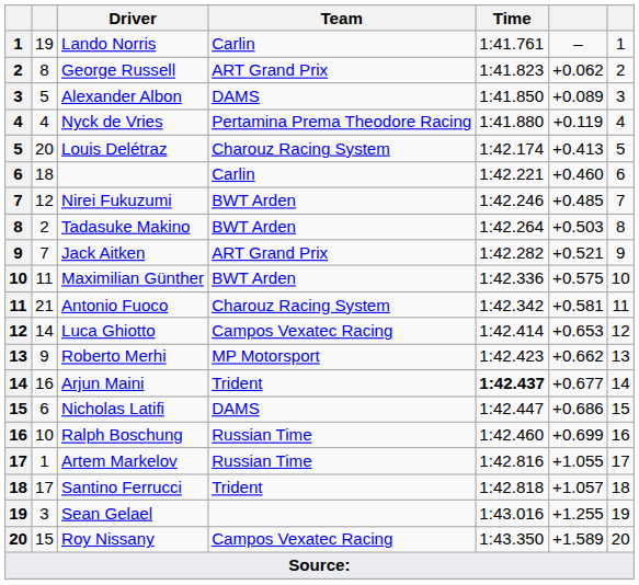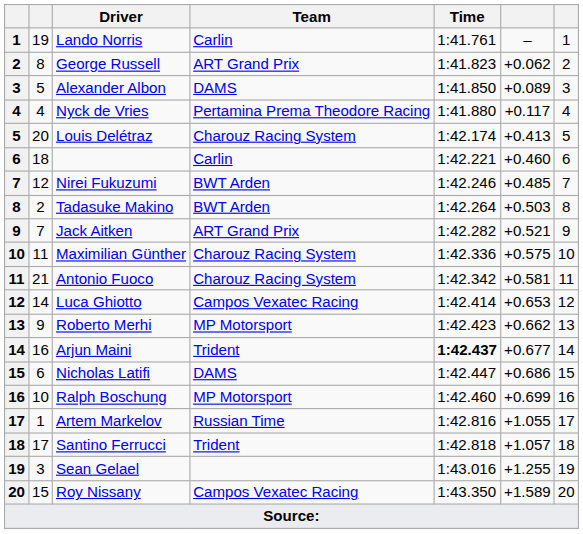 <table class="wikitable" style="font-size:85%">
 <tr>
 <th scope="col"></th>
 <th scope="col"></th>
 <th scope="col">Driver</th>
 <th scope="col">Team</th>
 <th scope="col">Time</th>
 <th scope="col"></th>
 <th scope="col"></th>
 </tr>
 <tr>
 <th scope="row">1</th>
 <td align="center">19</td>
 <td> <a href='#'>Lando Norris</a></td>
 <td><a href='#'>Carlin</a></td>
 <td>1:41.761</td>
 <td align="center">–</td>
 <td align="center">1</td>
 </tr>
 <tr>
 <th scope="row">2</th>
 <td align="center">8</td>
 <td> <a href='#'>George Russell</a></td>
 <td><a href='#'>ART Grand Prix</a></td>
 <td>1:41.823</td>
 <td align="center">+0.062</td>
 <td align="center">2</td>
 </tr>
 <tr>
 <th scope="row">3</th>
 <td align="center">5</td>
 <td> <a href='#'>Alexander Albon</a></td>
 <td><a href='#'>DAMS</a></td>
 <td>1:41.850</td>
 <td align="center">+0.089</td>
 <td align="center">3</td>
 </tr>
 <tr>
 <th scope="row">4</th>
 <td align="center">4</td>
 <td> <a href='#'>Nyck de Vries</a></td>
 <td><a href='#'>Pertamina Prema Theodore Racing</a></td>
 <td>1:41.880</td>
-<td align="center">+0.119</td>
+<td align="center">+0.117</td>
 <td align="center">4</td>
 </tr>
 <tr>
 <th scope="row">5</th>
 <td align="center">20</td>
 <td> <a href='#'>Louis Delétraz</a></td>
 <td><a href='#'>Charouz Racing System</a></td>
 <td>1:42.174</td>
 <td align="center">+0.413</td>
 <td align="center">5</td>
 </tr>
 <tr>
 <th scope="row">6</th>
 <td align="center">18</td>
 <td></td>
 <td><a href='#'>Carlin</a></td>
 <td>1:42.221</td>
 <td align="center">+0.460</td>
 <td align="center">6</td>
 </tr>
 <tr>
 <th scope="row">7</th>
 <td align="center">12</td>
 <td> <a href='#'>Nirei Fukuzumi</a></td>
 <td><a href='#'>BWT Arden</a></td>
 <td>1:42.246</td>
 <td align="center">+0.485</td>
 <td align="center">7</td>
 </tr>
 <tr>
 <th scope="row">8</th>
 <td align="center">2</td>
 <td> <a href='#'>Tadasuke Makino</a></td>
 <td><a href='#'>BWT Arden</a></td>
 <td>1:42.264</td>
 <td align="center">+0.503</td>
 <td align="center">8</td>
 </tr>
 <tr>
 <th scope="row">9</th>
 <td align="center">7</td>
 <td> <a href='#'>Jack Aitken</a></td>
 <td><a href='#'>ART Grand Prix</a></td>
 <td>1:42.282</td>
 <td align="center">+0.521</td>
 <td align="center">9</td>
 </tr>
 <tr>
 <th scope="row">10</th>
 <td align="center">11</td>
 <td> <a href='#'>Maximilian Günther</a></td>
-<td><a href='#'>BWT Arden</a></td>
+<td><a href='#'>Charouz Racing System</a></td>
 <td>1:42.336</td>
 <td align="center">+0.575</td>
 <td align="center">10</td>
 </tr>
 <tr>
 <th scope="row">11</th>
 <td align="center">21</td>
 <td> <a href='#'>Antonio Fuoco</a></td>
 <td><a href='#'>Charouz Racing System</a></td>
 <td>1:42.342</td>
 <td align="center">+0.581</td>
 <td align="center">11</td>
 </tr>
 <tr>
 <th scope="row">12</th>
 <td align="center">14</td>
 <td> <a href='#'>Luca Ghiotto</a></td>
 <td><a href='#'>Campos Vexatec Racing</a></td>
 <td>1:42.414</td>
 <td align="center">+0.653</td>
 <td align="center">12</td>
 </tr>
 <tr>
 <th scope="row">13</th>
 <td align="center">9</td>
 <td> <a href='#'>Roberto Merhi</a></td>
 <td><a href='#'>MP Motorsport</a></td>
 <td>1:42.423</td>
 <td align="center">+0.662</td>
 <td align="center">13</td>
 </tr>
 <tr>
 <th scope="row">14</th>
 <td align="center">16</td>
 <td> <a href='#'>Arjun Maini</a></td>
 <td><a href='#'>Trident</a></td>
 <td><strong>1:42.437</strong></td>
 <td align="center">+0.677</td>
 <td align="center">14</td>
 </tr>
 <tr>
 <th scope="row">15</th>
 <td align="center">6</td>
 <td> <a href='#'>Nicholas Latifi</a></td>
 <td><a href='#'>DAMS</a></td>
 <td>1:42.447</td>
 <td align="center">+0.686</td>
 <td align="center">15</td>
 </tr>
 <tr>
 <th scope="row">16</th>
 <td align="center">10</td>
 <td> <a href='#'>Ralph Boschung</a></td>
-<td><a href='#'>Russian Time</a></td>
+<td><a href='#'>MP Motorsport</a></td>
 <td>1:42.460</td>
 <td align="center">+0.699</td>
 <td align="center">16</td>
 </tr>
 <tr>
 <th scope="row">17</th>
 <td align="center">1</td>
 <td> <a href='#'>Artem Markelov</a></td>
 <td><a href='#'>Russian Time</a></td>
 <td>1:42.816</td>
 <td align="center">+1.055</td>
 <td align="center">17</td>
 </tr>
 <tr>
 <th scope="row">18</th>
 <td align="center">17</td>
 <td> <a href='#'>Santino Ferrucci</a></td>
 <td><a href='#'>Trident</a></td>
 <td>1:42.818</td>
 <td align="center">+1.057</td>
 <td align="center">18</td>
 </tr>
 <tr>
 <th scope="row">19</th>
 <td align="center">3</td>
 <td> <a href='#'>Sean Gelael</a></td>
 <td></td>
 <td>1:43.016</td>
 <td align="center">+1.255</td>
 <td align="center">19</td>
 </tr>
 <tr>
 <th scope="row">20</th>
 <td align="center">15</td>
 <td> <a href='#'>Roy Nissany</a></td>
 <td><a href='#'>Campos Vexatec Racing</a></td>
 <td>1:43.350</td>
 <td align="center">+1.589</td>
 <td align="center">20</td>
 </tr>
 <tr>
 <td style="background-color:#EAECF0; text-align:center" colspan="7"><strong>Source:</strong></td>
 </tr>
 <tr>
 </tr>
 </table>
